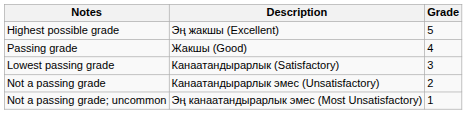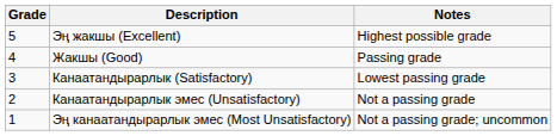 <table class="wikitable">
 <tr>
+<th>Grade</th>
+<th>Description</th>
 <th>Notes</th>
-<th>Description</th>
-<th>Grade</th>
 </tr>
 <tr>
+<td>5</td>
+<td>Эң жакшы (Excellent)</td>
 <td>Highest possible grade</td>
-<td>Эң жакшы (Excellent)</td>
-<td>5</td>
 </tr>
 <tr>
+<td>4</td>
+<td>Жакшы (Good)</td>
 <td>Passing grade</td>
-<td>Жакшы (Good)</td>
-<td>4</td>
 </tr>
 <tr>
+<td>3</td>
+<td>Канаатандырарлык (Satisfactory)</td>
 <td>Lowest passing grade</td>
-<td>Канаатандырарлык (Satisfactory)</td>
-<td>3</td>
 </tr>
 <tr>
+<td>2</td>
+<td>Канаатандырарлык эмес (Unsatisfactory)</td>
 <td>Not a passing grade</td>
-<td>Канаатандырарлык эмес (Unsatisfactory)</td>
-<td>2</td>
 </tr>
 <tr>
+<td>1</td>
+<td>Эң канаатандырарлык эмес (Most Unsatisfactory)</td>
 <td>Not a passing grade; uncommon</td>
-<td>Эң канаатандырарлык эмес (Most Unsatisfactory)</td>
-<td>1</td>
 </tr>
 </table>
